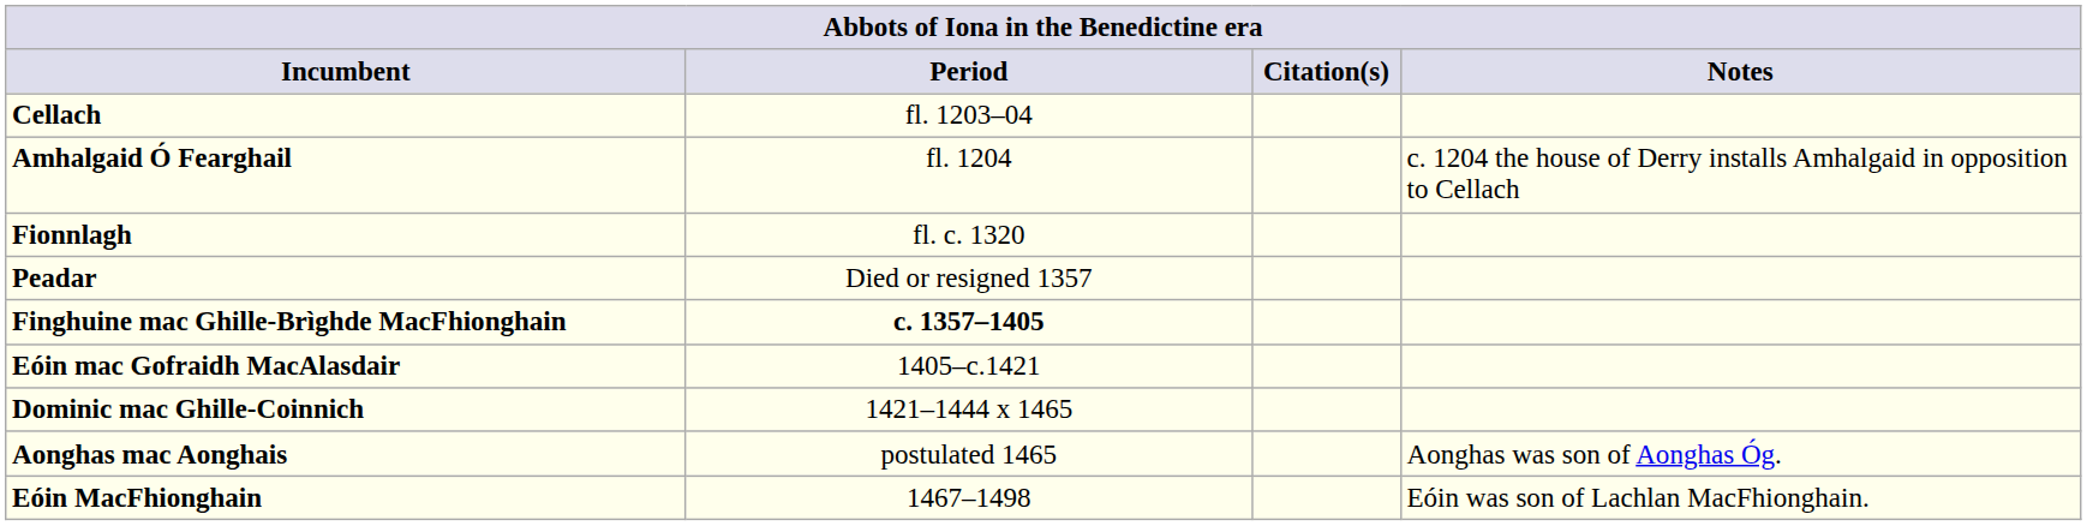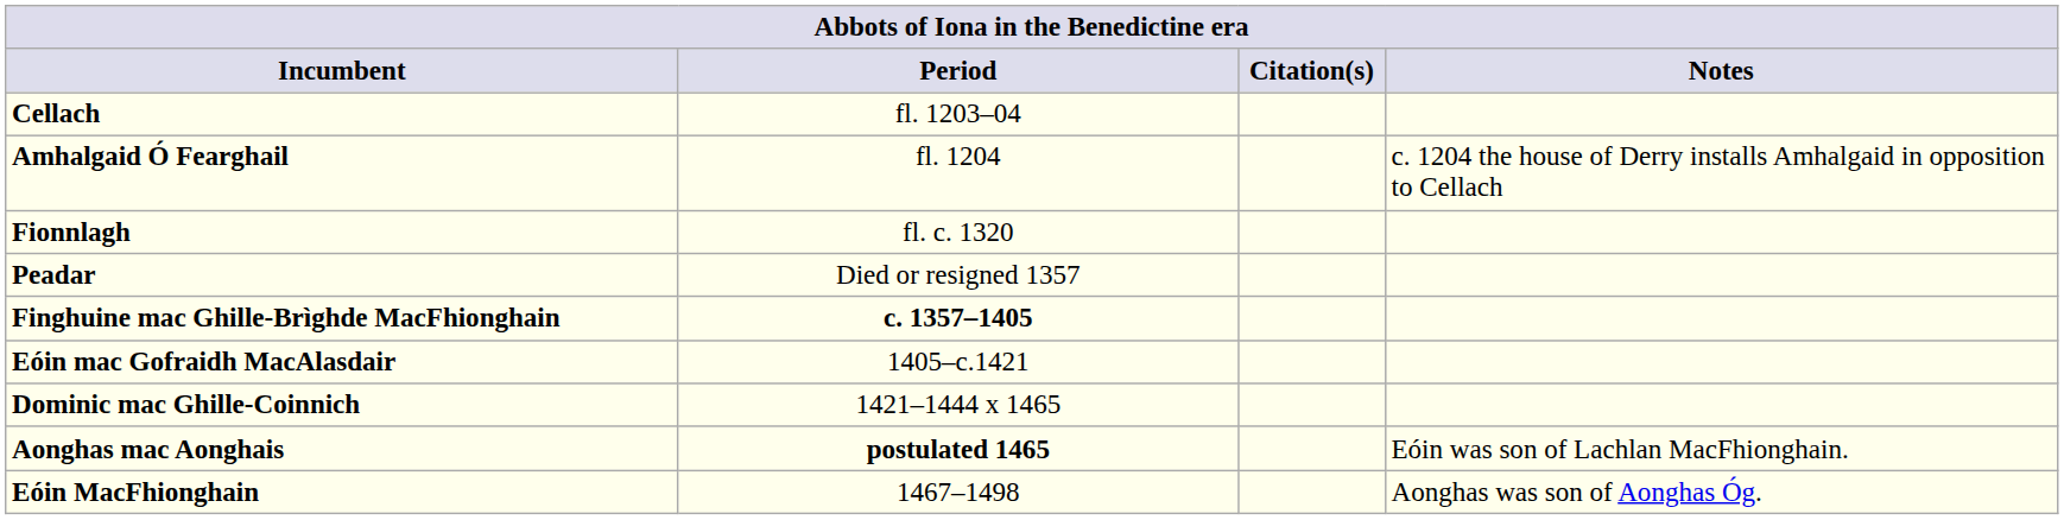 <table class="wikitable" style="width:95%;" border="1" cellpadding="2">
 <tr>
 <th style="background-color:#dddcec" colspan="5">Abbots of Iona in the Benedictine era</th>
 </tr>
 <tr align=left>
 <th style="background-color:#ddddec" width="30%">Incumbent</th>
 <th style="background-color:#ddddec" width="25%">Period</th>
 <th style="background-color:#ddddec" width="5%">Citation(s)</th>
 <th style="background-color:#ddddec" width="30%">Notes</th>
 </tr>
 <tr valign=top bgcolor="#ffffec">
 <td><strong>Cellach</strong></td>
 <td align=center>fl. 1203–04</td>
 <td></td>
 <td></td>
 </tr>
 <tr valign=top bgcolor="#ffffec">
 <td><strong>Amhalgaid Ó Fearghail</strong></td>
 <td align=center>fl. 1204</td>
 <td></td>
 <td>c. 1204 the house of Derry installs Amhalgaid in opposition to Cellach</td>
 </tr>
 <tr valign=top bgcolor="#ffffec">
 <td><strong>Fionnlagh</strong></td>
 <td align=center>fl. c. 1320</td>
 <td></td>
 <td></td>
 </tr>
 <tr valign=top bgcolor="#ffffec">
 <td><strong>Peadar</strong></td>
 <td align=center>Died or resigned 1357</td>
 <td></td>
 <td></td>
 </tr>
 <tr valign=top bgcolor="#ffffec">
 <td><strong>Finghuine mac Ghille-Brìghde MacFhionghain</strong></td>
 <td align=center><strong>c. 1357–1405</strong></td>
 <td></td>
 <td></td>
 </tr>
 <tr valign=top bgcolor="#ffffec">
 <td><strong>Eóin mac Gofraidh MacAlasdair</strong></td>
 <td align=center>1405–c.1421</td>
 <td></td>
 <td></td>
 </tr>
 <tr valign=top bgcolor="#ffffec">
 <td><strong>Dominic mac Ghille-Coinnich</strong></td>
 <td align=center>1421–1444 x 1465</td>
 <td></td>
 <td></td>
 </tr>
 <tr valign=top bgcolor="#ffffec">
 <td><strong>Aonghas mac Aonghais</strong></td>
-<td align=center>postulated 1465</td>
+<td align=center><strong>postulated 1465</strong></td>
 <td></td>
-<td>Aonghas was son of <a href='#'>Aonghas Óg</a>.</td>
+<td>Eóin was son of Lachlan MacFhionghain.</td>
 </tr>
 <tr valign=top bgcolor="#ffffec">
 <td><strong>Eóin MacFhionghain</strong></td>
 <td align=center>1467–1498</td>
 <td></td>
-<td>Eóin was son of Lachlan MacFhionghain.</td>
+<td>Aonghas was son of <a href='#'>Aonghas Óg</a>.</td>
 </tr>
 </table>
